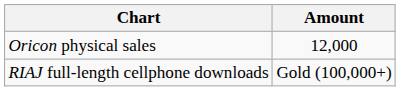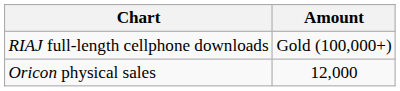 <table class="wikitable">
 <tr>
 <th>Chart</th>
 <th>Amount</th>
 </tr>
 <tr>
+<td><em>RIAJ</em> full-length cellphone downloads</td>
+<td align="center">Gold (100,000+)</td>
+</tr>
+<tr>
 <td><em>Oricon</em> physical sales</td>
 <td align="center">12,000</td>
 </tr>
-<tr>
-<td><em>RIAJ</em> full-length cellphone downloads</td>
-<td align="center">Gold (100,000+)</td>
-</tr>
 </table>
